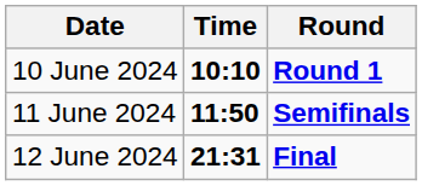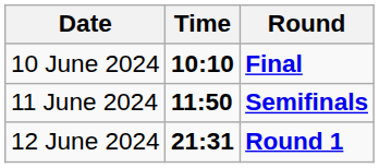 <table class="wikitable">
 <tr>
 <th>Date</th>
 <th>Time</th>
 <th>Round</th>
 </tr>
 <tr>
 <td>10 June 2024</td>
 <td><strong>10:10</strong></td>
-<td><strong><a href='#'>Round 1</a></strong></td>
+<td><strong><a href='#'>Final</a></strong></td>
 </tr>
 <tr>
 <td>11 June 2024</td>
 <td><strong>11:50</strong></td>
 <td><strong><a href='#'>Semifinals</a></strong></td>
 </tr>
 <tr>
 <td>12 June 2024</td>
 <td><strong>21:31</strong></td>
-<td><strong><a href='#'>Final</a></strong></td>
+<td><strong><a href='#'>Round 1</a></strong></td>
 </tr>
 </table>
